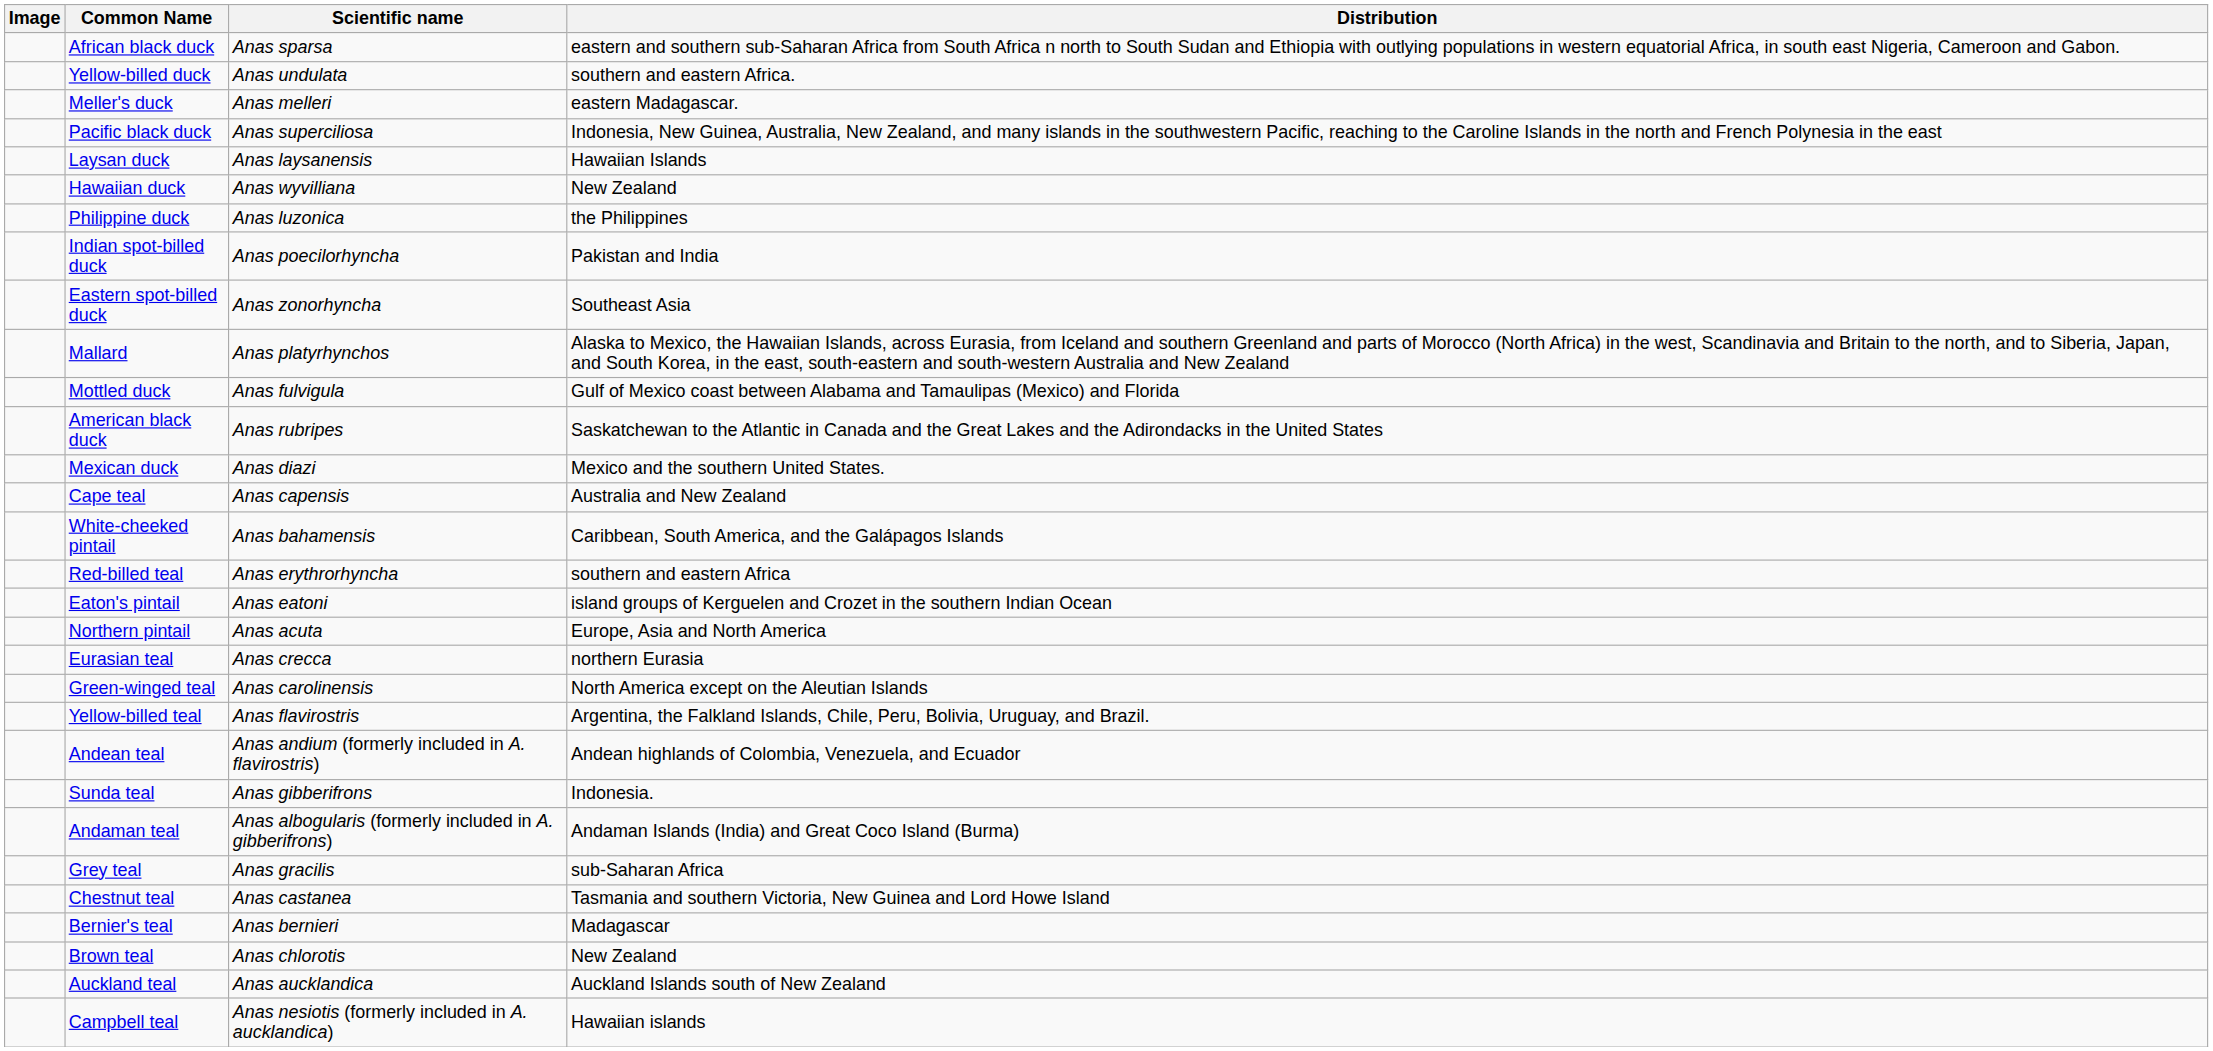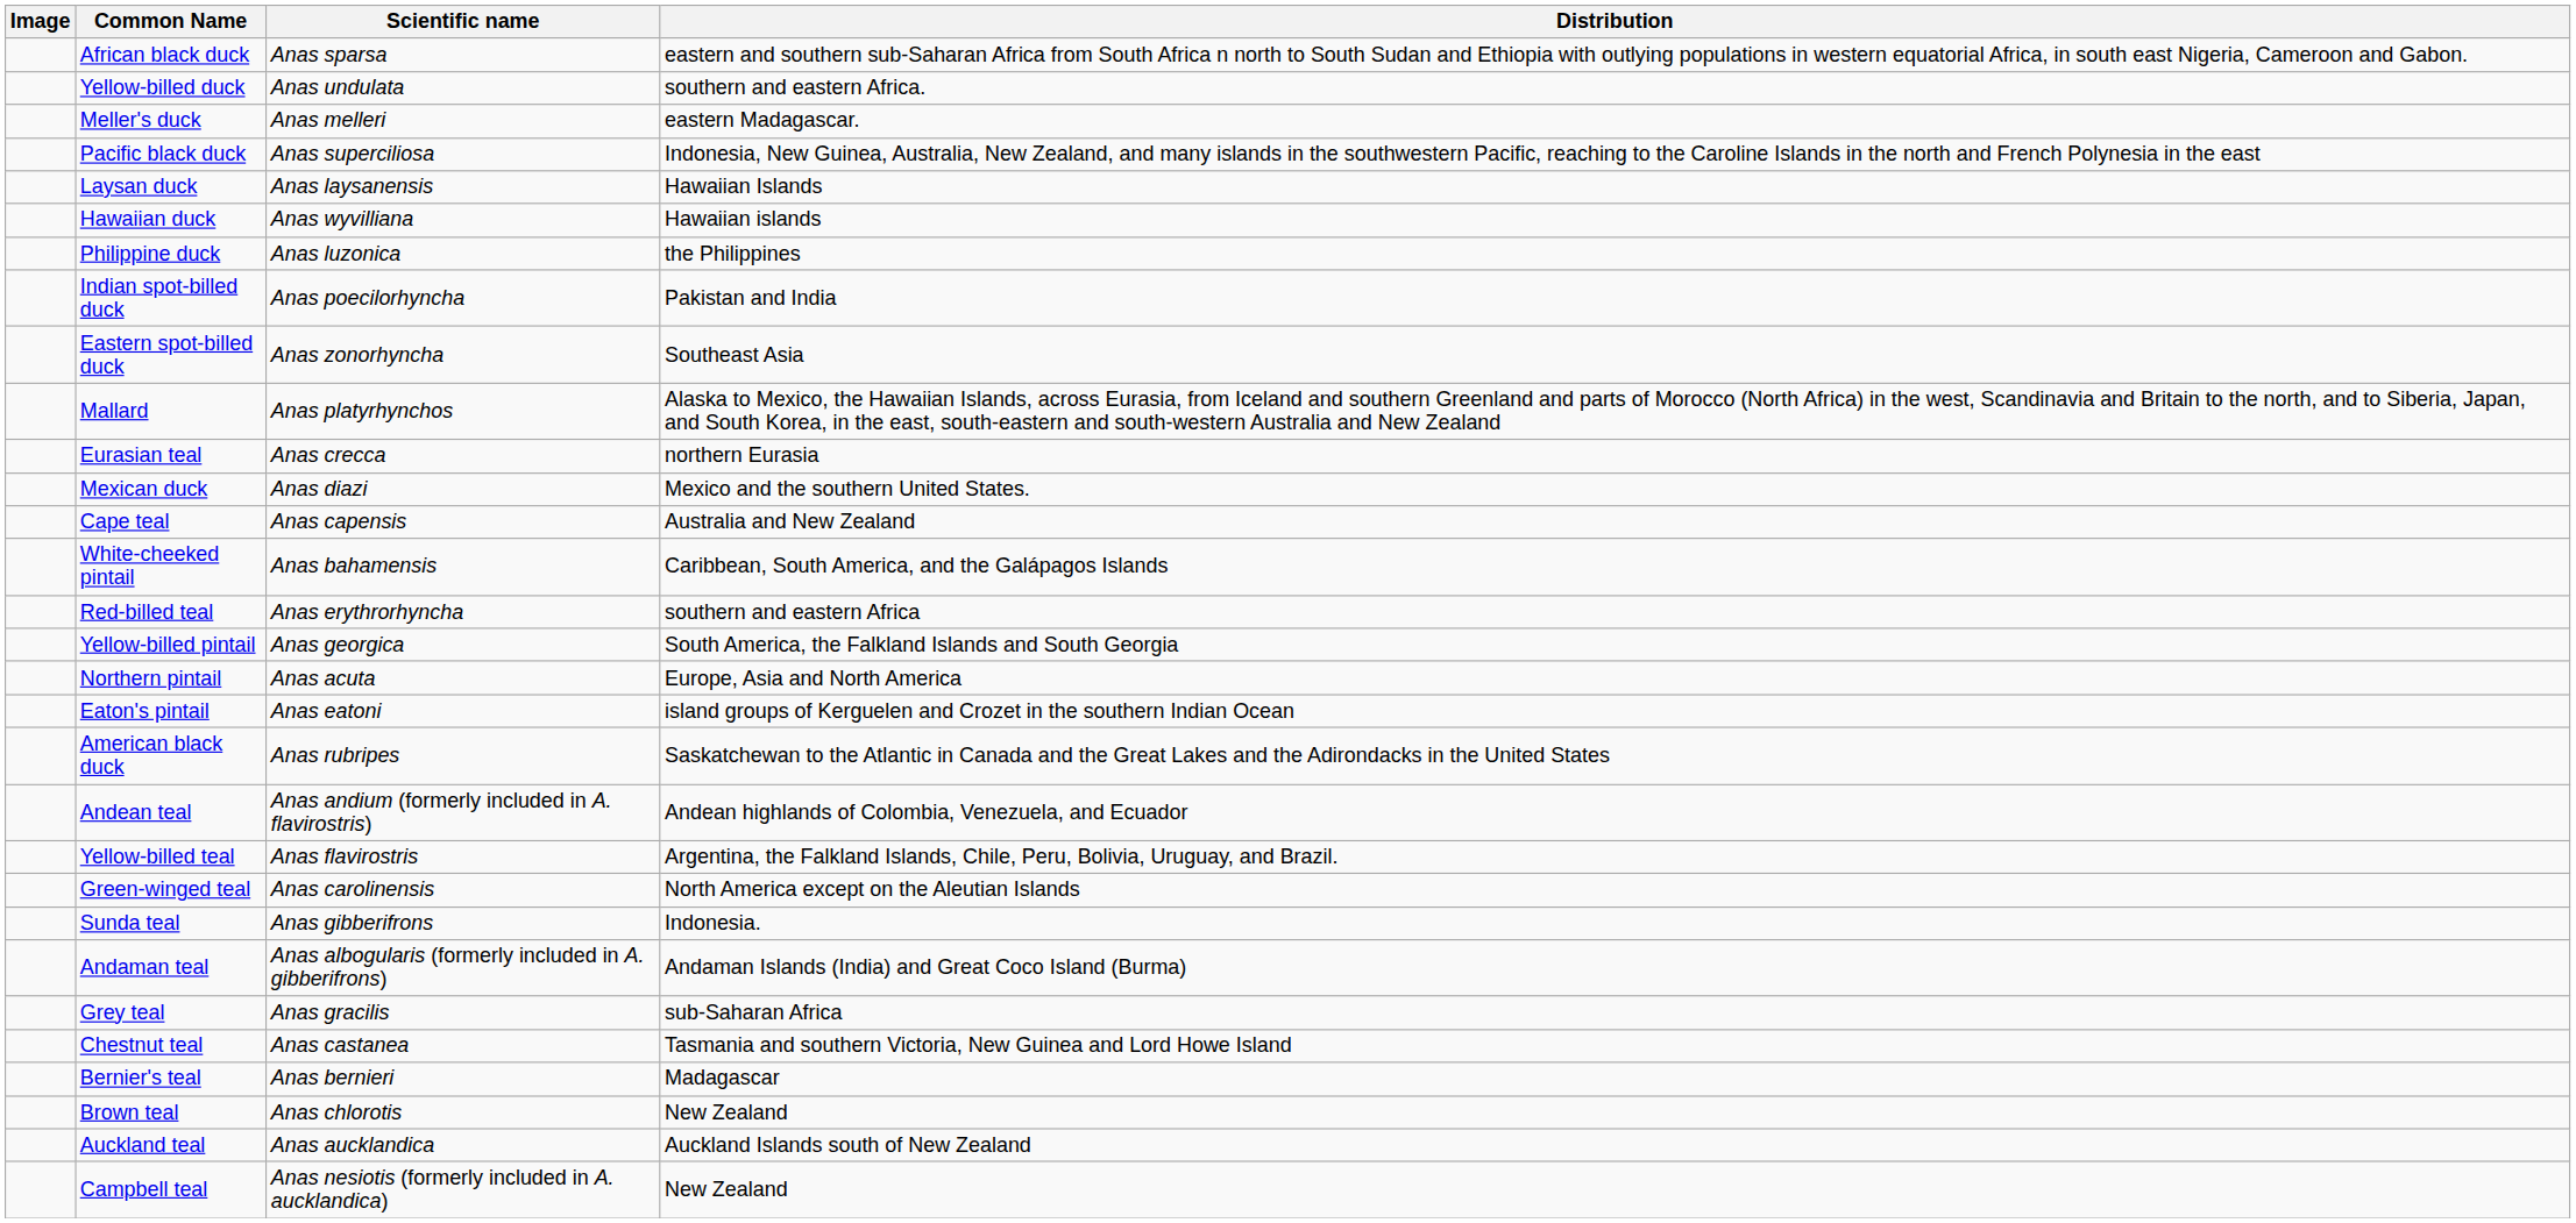 <table class="wikitable">
 <tr>
 <th>Image</th>
 <th>Common Name</th>
 <th>Scientific name</th>
 <th>Distribution</th>
 </tr>
 <tr>
 <td></td>
 <td><a href='#'>African black duck</a></td>
 <td><em>Anas sparsa</em></td>
 <td>eastern and southern sub-Saharan Africa from South Africa n north to South Sudan and Ethiopia with outlying populations in western equatorial Africa, in south east Nigeria, Cameroon and Gabon.</td>
 </tr>
 <tr>
 <td></td>
 <td><a href='#'>Yellow-billed duck</a></td>
 <td><em>Anas undulata</em></td>
 <td>southern and eastern Africa.</td>
 </tr>
 <tr>
 <td></td>
 <td><a href='#'>Meller's duck</a></td>
 <td><em>Anas melleri</em></td>
 <td>eastern Madagascar.</td>
 </tr>
 <tr>
 <td></td>
 <td><a href='#'>Pacific black duck</a></td>
 <td><em>Anas superciliosa</em></td>
 <td>Indonesia, New Guinea, Australia, New Zealand, and many islands in the southwestern Pacific, reaching to the Caroline Islands in the north and French Polynesia in the east</td>
 </tr>
 <tr>
 <td></td>
 <td><a href='#'>Laysan duck</a></td>
 <td><em>Anas laysanensis</em></td>
 <td>Hawaiian Islands</td>
 </tr>
 <tr>
 <td></td>
 <td><a href='#'>Hawaiian duck</a></td>
 <td><em>Anas wyvilliana</em></td>
-<td>New Zealand</td>
+<td>Hawaiian islands</td>
 </tr>
 <tr>
 <td></td>
 <td><a href='#'>Philippine duck</a></td>
 <td><em>Anas luzonica</em></td>
 <td>the Philippines</td>
 </tr>
 <tr>
 <td></td>
 <td><a href='#'>Indian spot-billed duck</a></td>
 <td><em>Anas poecilorhyncha</em></td>
 <td>Pakistan and India</td>
 </tr>
 <tr>
 <td></td>
 <td><a href='#'>Eastern spot-billed duck</a></td>
 <td><em>Anas zonorhyncha</em></td>
 <td>Southeast Asia</td>
 </tr>
 <tr>
 <td></td>
 <td><a href='#'>Mallard</a></td>
 <td><em>Anas platyrhynchos</em></td>
 <td>Alaska to Mexico, the Hawaiian Islands, across Eurasia, from Iceland and southern Greenland and parts of Morocco (North Africa) in the west, Scandinavia and Britain to the north, and to Siberia, Japan, and South Korea, in the east, south-eastern and south-western Australia and New Zealand</td>
 </tr>
 <tr>
 <td></td>
-<td><a href='#'>Mottled duck</a></td>
-<td><em>Anas fulvigula</em></td>
-<td>Gulf of Mexico coast between Alabama and Tamaulipas (Mexico) and Florida</td>
-</tr>
-<tr>
-<td></td>
-<td><a href='#'>American black duck</a></td>
-<td><em>Anas rubripes</em></td>
-<td>Saskatchewan to the Atlantic in Canada and the Great Lakes and the Adirondacks in the United States</td>
+<td><a href='#'>Eurasian teal</a></td>
+<td><em>Anas crecca</em></td>
+<td>northern Eurasia</td>
 </tr>
 <tr>
 <td></td>
 <td><a href='#'>Mexican duck</a></td>
 <td><em>Anas diazi</em></td>
 <td>Mexico and the southern United States.</td>
 </tr>
 <tr>
 <td></td>
 <td><a href='#'>Cape teal</a></td>
 <td><em>Anas capensis</em></td>
 <td>Australia and New Zealand</td>
 </tr>
 <tr>
 <td></td>
 <td><a href='#'>White-cheeked pintail</a></td>
 <td><em>Anas bahamensis</em></td>
 <td>Caribbean, South America, and the Galápagos Islands</td>
 </tr>
 <tr>
 <td></td>
 <td><a href='#'>Red-billed teal</a></td>
 <td><em>Anas erythrorhyncha</em></td>
 <td>southern and eastern Africa</td>
 </tr>
 <tr>
 <td></td>
-<td><a href='#'>Eaton's pintail</a></td>
-<td><em>Anas eatoni</em></td>
-<td>island groups of Kerguelen and Crozet in the southern Indian Ocean</td>
+<td><a href='#'>Yellow-billed pintail</a></td>
+<td><em>Anas georgica</em></td>
+<td>South America, the Falkland Islands and South Georgia</td>
 </tr>
 <tr>
 <td></td>
 <td><a href='#'>Northern pintail</a></td>
 <td><em>Anas acuta</em></td>
 <td>Europe, Asia and North America</td>
 </tr>
 <tr>
 <td></td>
-<td><a href='#'>Eurasian teal</a></td>
-<td><em>Anas crecca</em></td>
-<td>northern Eurasia</td>
+<td><a href='#'>Eaton's pintail</a></td>
+<td><em>Anas eatoni</em></td>
+<td>island groups of Kerguelen and Crozet in the southern Indian Ocean</td>
 </tr>
 <tr>
 <td></td>
-<td><a href='#'>Green-winged teal</a></td>
-<td><em>Anas carolinensis</em></td>
-<td>North America except on the Aleutian Islands</td>
+<td><a href='#'>American black duck</a></td>
+<td><em>Anas rubripes</em></td>
+<td>Saskatchewan to the Atlantic in Canada and the Great Lakes and the Adirondacks in the United States</td>
+</tr>
+<tr>
+<td></td>
+<td><a href='#'>Andean teal</a></td>
+<td><em>Anas andium</em> (formerly included in <em>A. flavirostris</em>)</td>
+<td>Andean highlands of Colombia, Venezuela, and Ecuador</td>
 </tr>
 <tr>
 <td></td>
 <td><a href='#'>Yellow-billed teal</a></td>
 <td><em>Anas flavirostris</em></td>
 <td>Argentina, the Falkland Islands, Chile, Peru, Bolivia, Uruguay, and Brazil.</td>
 </tr>
 <tr>
 <td></td>
-<td><a href='#'>Andean teal</a></td>
-<td><em>Anas andium</em> (formerly included in <em>A. flavirostris</em>)</td>
-<td>Andean highlands of Colombia, Venezuela, and Ecuador</td>
+<td><a href='#'>Green-winged teal</a></td>
+<td><em>Anas carolinensis</em></td>
+<td>North America except on the Aleutian Islands</td>
 </tr>
 <tr>
 <td></td>
 <td><a href='#'>Sunda teal</a></td>
 <td><em>Anas gibberifrons</em></td>
 <td>Indonesia.</td>
 </tr>
 <tr>
 <td></td>
 <td><a href='#'>Andaman teal</a></td>
 <td><em>Anas albogularis</em> (formerly included in <em>A. gibberifrons</em>)</td>
 <td>Andaman Islands (India) and Great Coco Island (Burma)</td>
 </tr>
 <tr>
 <td></td>
 <td><a href='#'>Grey teal</a></td>
 <td><em>Anas gracilis</em></td>
 <td>sub-Saharan Africa</td>
 </tr>
 <tr>
 <td></td>
 <td><a href='#'>Chestnut teal</a></td>
 <td><em>Anas castanea</em></td>
 <td>Tasmania and southern Victoria, New Guinea and Lord Howe Island</td>
 </tr>
 <tr>
 <td></td>
 <td><a href='#'>Bernier's teal</a></td>
 <td><em>Anas bernieri</em></td>
 <td>Madagascar</td>
 </tr>
 <tr>
 <td></td>
 <td><a href='#'>Brown teal</a></td>
 <td><em>Anas chlorotis</em></td>
 <td>New Zealand</td>
 </tr>
 <tr>
 <td></td>
 <td><a href='#'>Auckland teal</a></td>
 <td><em>Anas aucklandica</em></td>
 <td>Auckland Islands south of New Zealand</td>
 </tr>
 <tr>
 <td></td>
 <td><a href='#'>Campbell teal</a></td>
 <td><em>Anas nesiotis</em> (formerly included in <em>A. aucklandica</em>)</td>
-<td>Hawaiian islands</td>
+<td>New Zealand</td>
 </tr>
 <tr>
 </tr>
 </table>
